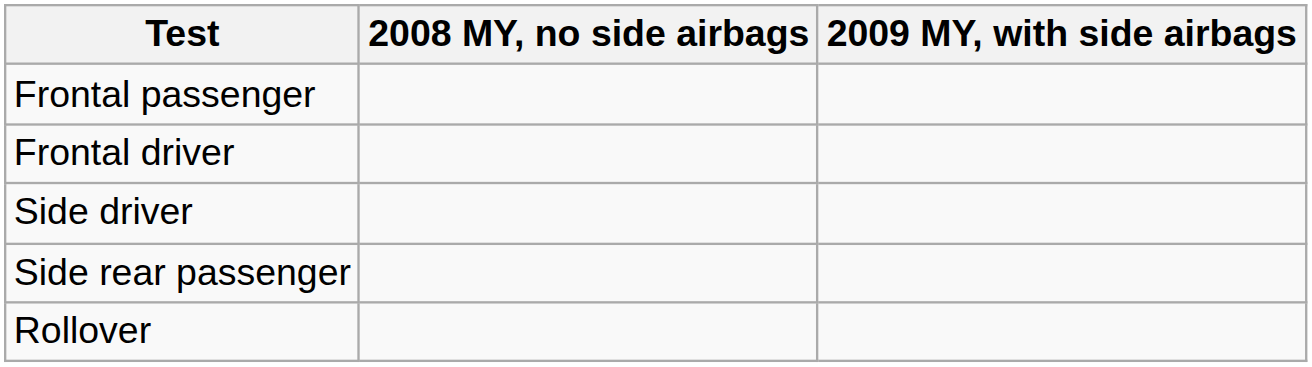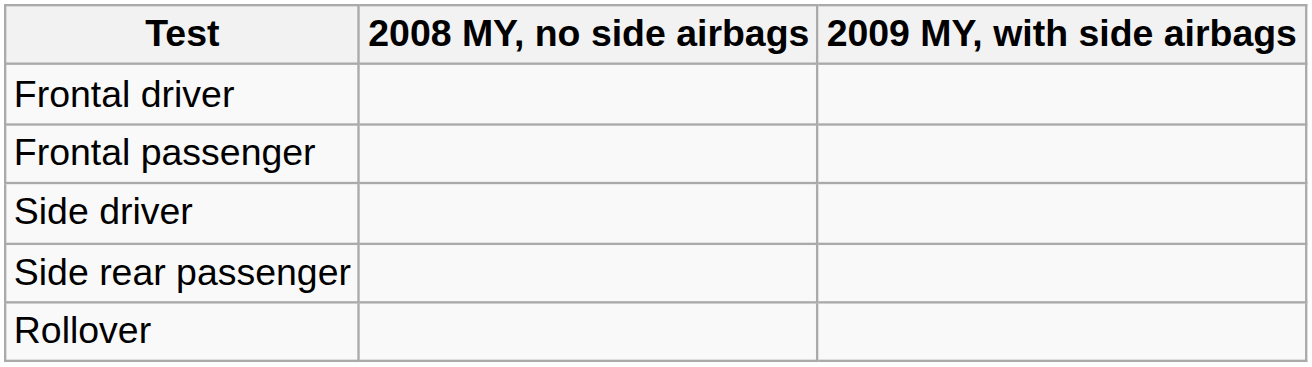 <table class="wikitable">
 <tr>
 <th>Test</th>
 <th>2008 MY, no side airbags</th>
 <th>2009 MY, with side airbags</th>
 </tr>
 <tr>
-<td>Frontal passenger</td>
+<td>Frontal driver</td>
 <td></td>
 <td></td>
 </tr>
 <tr>
-<td>Frontal driver</td>
+<td>Frontal passenger</td>
 <td></td>
 <td></td>
 </tr>
 <tr>
 <td>Side driver</td>
 <td></td>
 <td></td>
 </tr>
 <tr>
 <td>Side rear passenger</td>
 <td></td>
 <td></td>
 </tr>
 <tr>
 <td>Rollover</td>
 <td></td>
 <td></td>
 </tr>
 </table>
